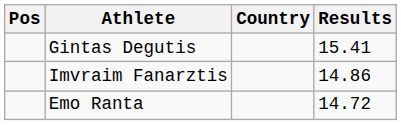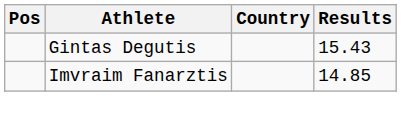 <table class="wikitable">
 <tr>
 <th>Pos</th>
 <th>Athlete</th>
 <th>Country</th>
 <th>Results</th>
 </tr>
 <tr>
 <td align="center"></td>
 <td>Gintas Degutis</td>
 <td></td>
-<td>15.41</td>
+<td>15.43</td>
 </tr>
 <tr>
 <td align="center"></td>
 <td>Imvraim Fanarztis</td>
 <td></td>
-<td>14.86</td>
-</tr>
-<tr>
-<td align="center"></td>
-<td>Emo Ranta</td>
-<td></td>
-<td>14.72</td>
+<td>14.85</td>
 </tr>
 </table>
